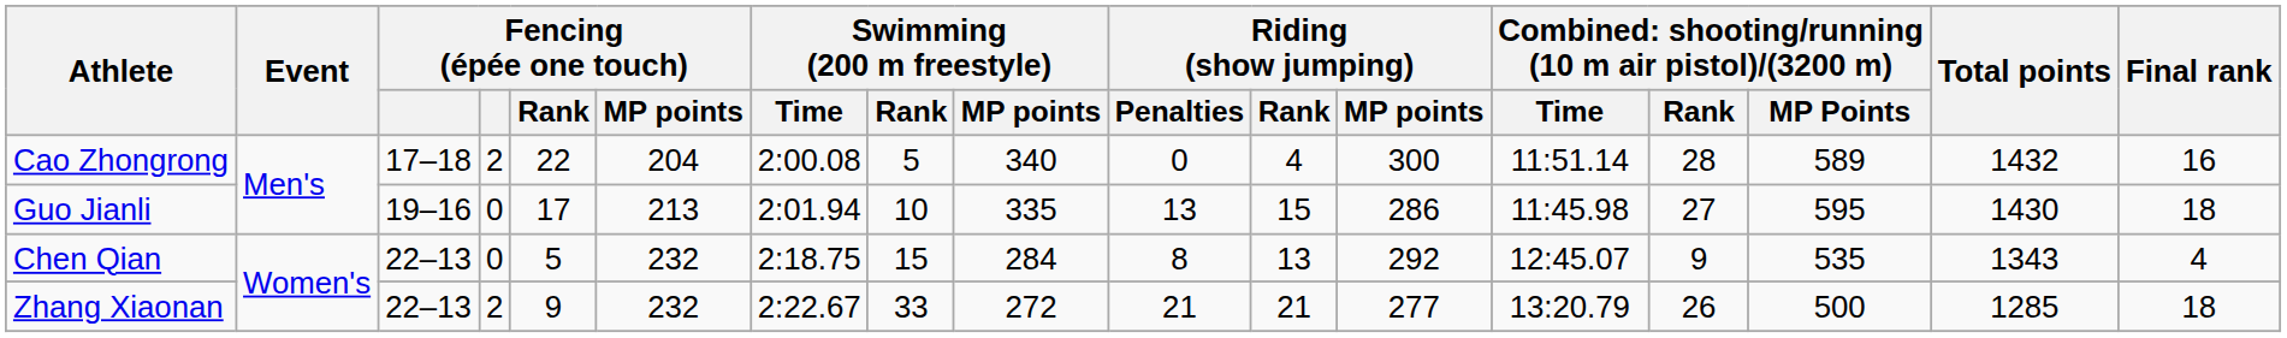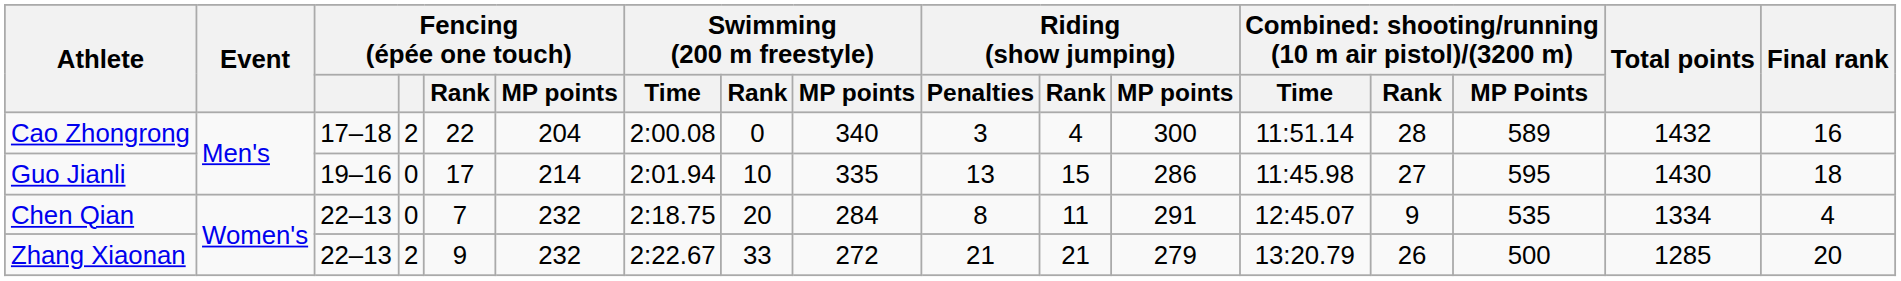 <table class="wikitable" style="font-size:90%">
 <tr>
 <th rowspan="2">Athlete</th>
 <th rowspan="2">Event</th>
 <th colspan=4>Fencing<br><span>(épée one touch)</span></th>
 <th colspan=3>Swimming<br><span>(200 m freestyle)</span></th>
 <th colspan=3>Riding<br><span>(show jumping)</span></th>
 <th colspan=3>Combined: shooting/running<br><span>(10 m air pistol)/(3200 m)</span></th>
 <th rowspan=2>Total points</th>
 <th rowspan=2>Final rank</th>
 </tr>
 <tr style="font-size:95%">
 <th></th>
 <th></th>
 <th>Rank</th>
 <th>MP points</th>
 <th>Time</th>
 <th>Rank</th>
 <th>MP points</th>
 <th>Penalties</th>
 <th>Rank</th>
 <th>MP points</th>
 <th>Time</th>
 <th>Rank</th>
 <th>MP Points</th>
 </tr>
 <tr align=center>
 <td align=left><a href='#'>Cao Zhongrong</a></td>
 <td align=left rowspan=2><a href='#'>Men's</a></td>
 <td>17–18</td>
 <td>2</td>
 <td>22</td>
 <td>204</td>
 <td>2:00.08</td>
-<td>5</td>
+<td>0</td>
 <td>340</td>
-<td>0</td>
+<td>3</td>
 <td>4</td>
 <td>300</td>
 <td>11:51.14</td>
 <td>28</td>
 <td>589</td>
 <td>1432</td>
 <td>16</td>
 </tr>
 <tr align=center>
 <td align=left><a href='#'>Guo Jianli</a></td>
 <td>19–16</td>
 <td>0</td>
 <td>17</td>
-<td>213</td>
+<td>214</td>
 <td>2:01.94</td>
 <td>10</td>
 <td>335</td>
 <td>13</td>
 <td>15</td>
 <td>286</td>
 <td>11:45.98</td>
 <td>27</td>
 <td>595</td>
 <td>1430</td>
 <td>18</td>
 </tr>
 <tr align=center>
 <td align=left><a href='#'>Chen Qian</a></td>
 <td align=left rowspan=2><a href='#'>Women's</a></td>
 <td>22–13</td>
 <td>0</td>
-<td>5</td>
+<td>7</td>
 <td>232</td>
 <td>2:18.75</td>
-<td>15</td>
+<td>20</td>
 <td>284</td>
 <td>8</td>
-<td>13</td>
-<td>292</td>
+<td>11</td>
+<td>291</td>
 <td>12:45.07</td>
 <td>9</td>
 <td>535</td>
-<td>1343</td>
+<td>1334</td>
 <td>4</td>
 </tr>
 <tr align=center>
 <td align=left><a href='#'>Zhang Xiaonan</a></td>
 <td>22–13</td>
 <td>2</td>
 <td>9</td>
 <td>232</td>
 <td>2:22.67</td>
 <td>33</td>
 <td>272</td>
 <td>21</td>
 <td>21</td>
-<td>277</td>
+<td>279</td>
 <td>13:20.79</td>
 <td>26</td>
 <td>500</td>
 <td>1285</td>
-<td>18</td>
+<td>20</td>
 </tr>
 </table>
